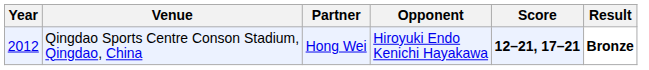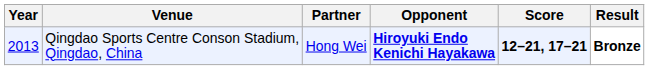 <table class="sortable wikitable" style="font-size: 90%;">
 <tr>
 <th>Year</th>
 <th>Venue</th>
 <th>Partner</th>
 <th>Opponent</th>
 <th>Score</th>
 <th>Result</th>
 </tr>
 <tr style="background:#ECF2FF">
-<td align="center"><a href='#'>2012</a></td>
+<td align="center"><a href='#'>2013</a></td>
 <td align="left">Qingdao Sports Centre Conson Stadium,<br><a href='#'>Qingdao</a>, <a href='#'>China</a></td>
 <td align="left"> <a href='#'>Hong Wei</a></td>
-<td align="left"> <a href='#'>Hiroyuki Endo</a> <br>  <a href='#'>Kenichi Hayakawa</a></td>
+<td align="left"><strong> <a href='#'>Hiroyuki Endo</a> <br>  <a href='#'>Kenichi Hayakawa</a></strong></td>
 <td align="left"><strong>12–21, 17–21</strong></td>
 <td style="text-align:left; background:white"> <strong>Bronze</strong></td>
 </tr>
 </table>
